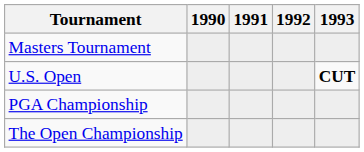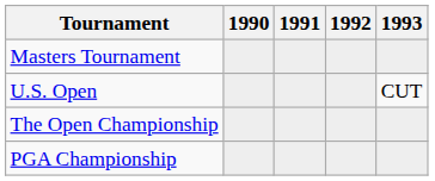 <table class="wikitable" style="font-size:95%;text-align:center;">
 <tr>
 <th>Tournament</th>
 <th>1990</th>
 <th>1991</th>
 <th>1992</th>
 <th>1993</th>
 </tr>
 <tr>
 <td align=left><a href='#'>Masters Tournament</a></td>
 <td style="background:#eeeeee;"></td>
 <td style="background:#eeeeee;"></td>
 <td style="background:#eeeeee;"></td>
 <td style="background:#eeeeee;"></td>
 </tr>
 <tr>
 <td align=left><a href='#'>U.S. Open</a></td>
 <td style="background:#eeeeee;"></td>
 <td style="background:#eeeeee;"></td>
 <td style="background:#eeeeee;"></td>
-<td><strong>CUT</strong></td>
+<td>CUT</td>
+</tr>
+<tr>
+<td align=left><a href='#'>The Open Championship</a></td>
+<td style="background:#eeeeee;"></td>
+<td style="background:#eeeeee;"></td>
+<td style="background:#eeeeee;"></td>
+<td style="background:#eeeeee;"></td>
 </tr>
 <tr>
 <td align=left><a href='#'>PGA Championship</a></td>
 <td style="background:#eeeeee;"></td>
 <td style="background:#eeeeee;"></td>
 <td style="background:#eeeeee;"></td>
 <td style="background:#eeeeee;"></td>
 </tr>
-<tr>
-<td align=left><a href='#'>The Open Championship</a></td>
-<td style="background:#eeeeee;"></td>
-<td style="background:#eeeeee;"></td>
-<td style="background:#eeeeee;"></td>
-<td style="background:#eeeeee;"></td>
-</tr>
 </table>
